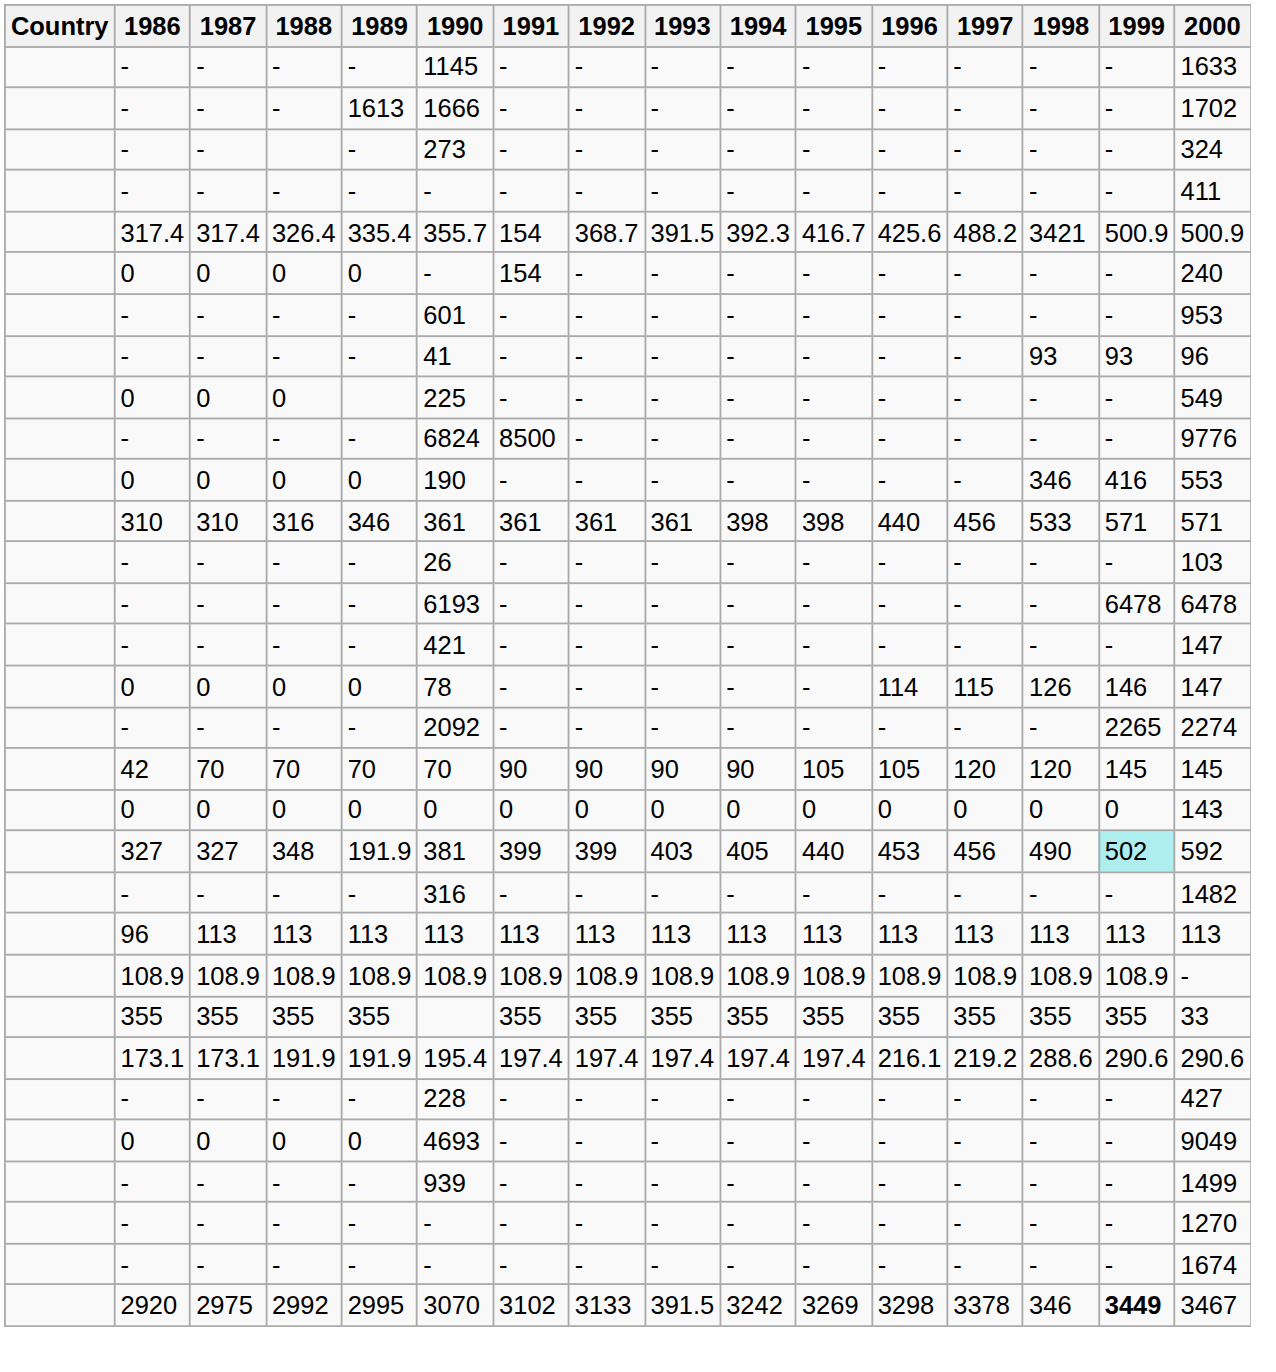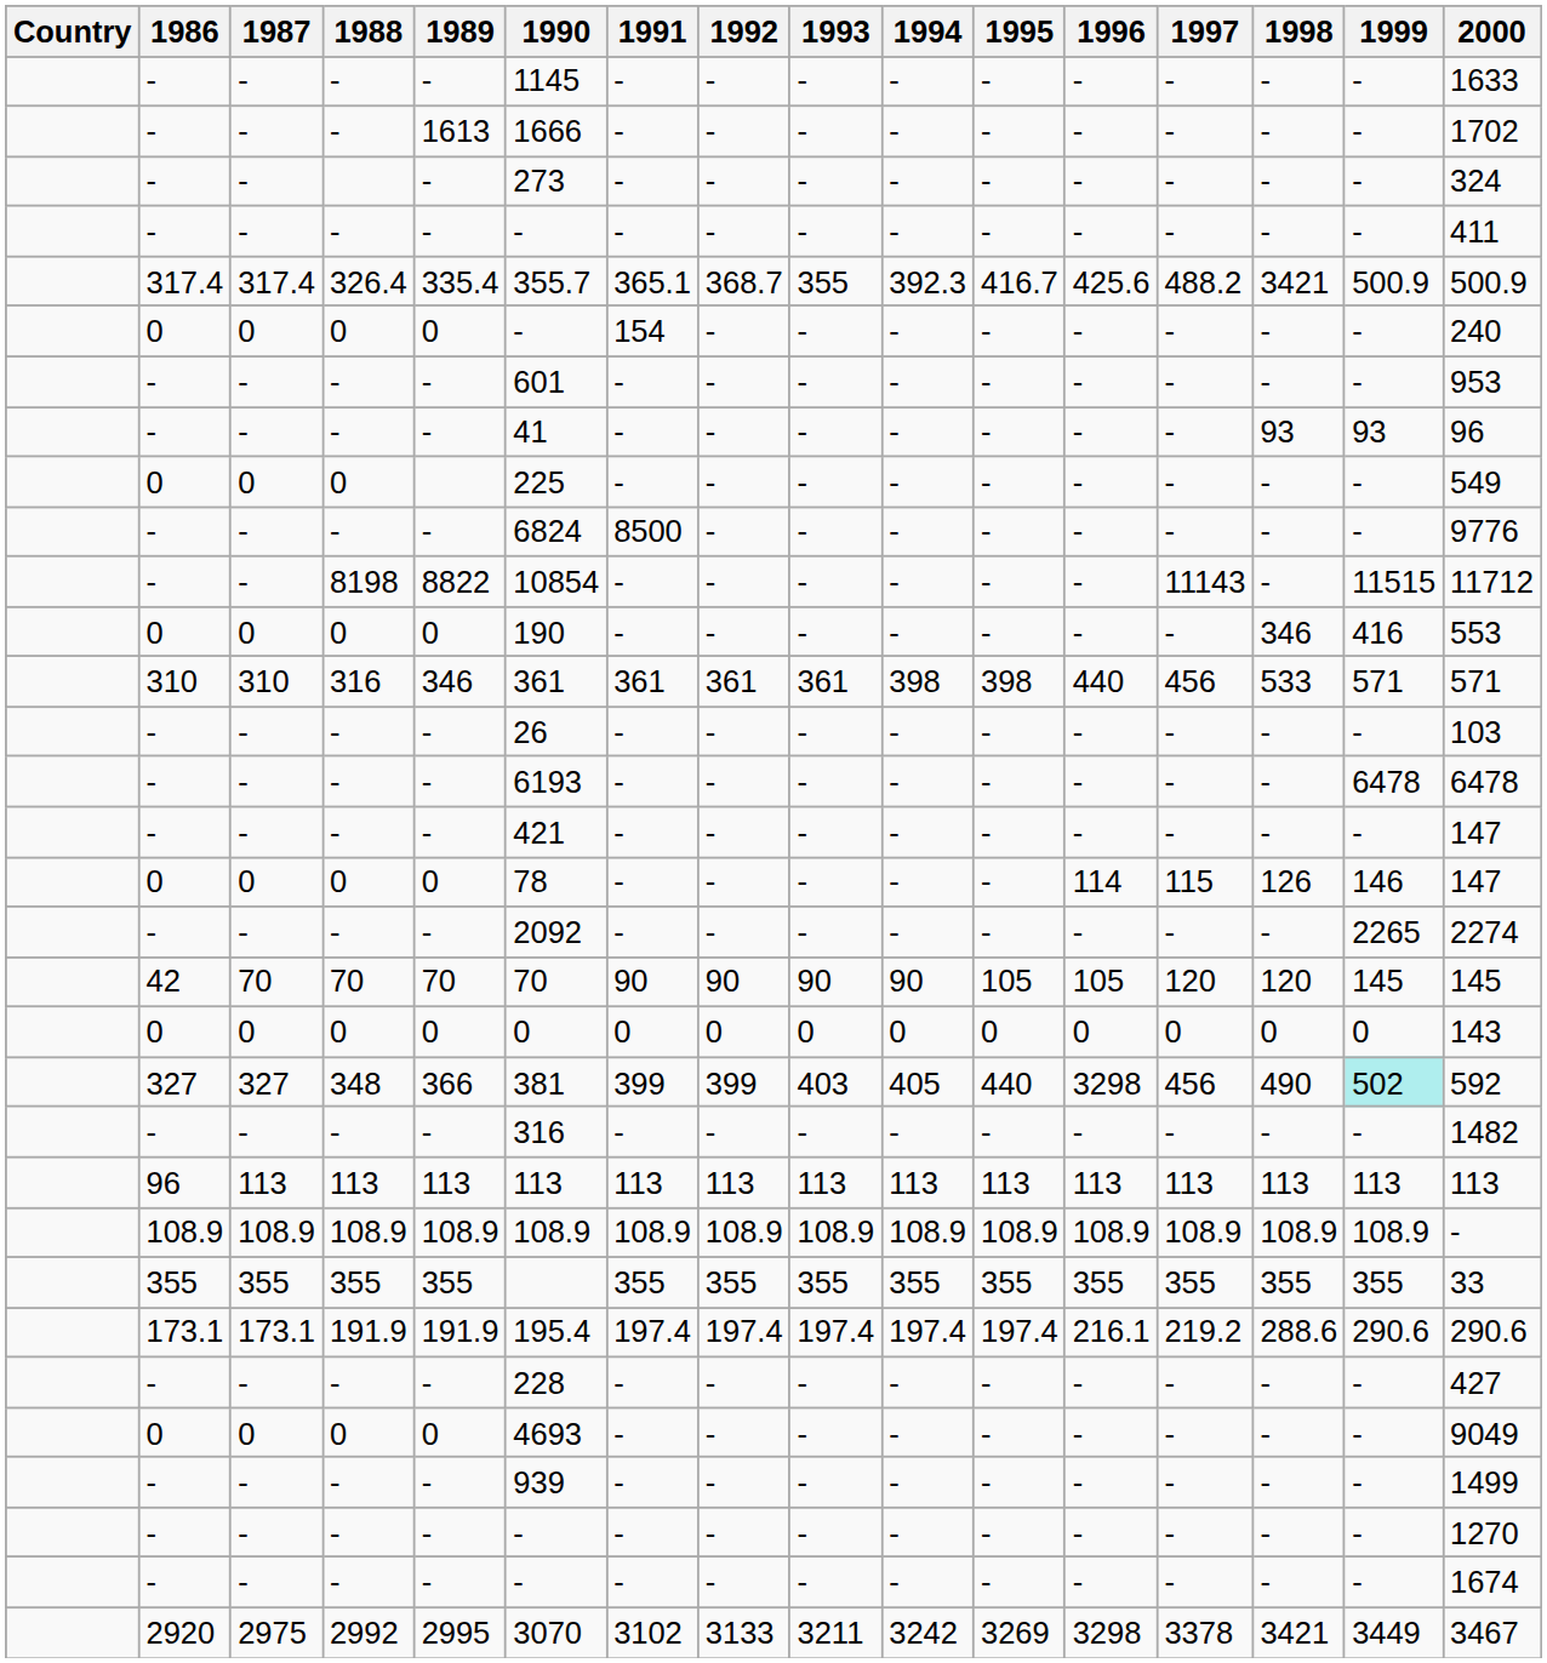 <table class="wikitable sortable mw-collapsible" style=" font-size: 87%;">
 <tr>
 <th>Country</th>
 <th>1986</th>
 <th>1987</th>
 <th>1988</th>
 <th>1989</th>
 <th>1990</th>
 <th>1991</th>
 <th>1992</th>
 <th>1993</th>
 <th>1994</th>
 <th>1995</th>
 <th>1996</th>
 <th>1997</th>
 <th>1998</th>
 <th>1999</th>
 <th>2000</th>
 </tr>
 <tr>
 <td></td>
 <td>-</td>
 <td>-</td>
 <td>-</td>
 <td>-</td>
 <td>1145</td>
 <td>-</td>
 <td>-</td>
 <td>-</td>
 <td>-</td>
 <td>-</td>
 <td>-</td>
 <td>-</td>
 <td>-</td>
 <td>-</td>
 <td>1633</td>
 </tr>
 <tr>
 <td></td>
 <td>-</td>
 <td>-</td>
 <td>-</td>
 <td>1613</td>
 <td>1666</td>
 <td>-</td>
 <td>-</td>
 <td>-</td>
 <td>-</td>
 <td>-</td>
 <td>-</td>
 <td>-</td>
 <td>-</td>
 <td>-</td>
 <td>1702</td>
 </tr>
 <tr>
 <td></td>
 <td>-</td>
 <td>-</td>
 <td></td>
 <td>-</td>
 <td>273</td>
 <td>-</td>
 <td>-</td>
 <td>-</td>
 <td>-</td>
 <td>-</td>
 <td>-</td>
 <td>-</td>
 <td>-</td>
 <td>-</td>
 <td>324</td>
 </tr>
 <tr>
 <td></td>
 <td>-</td>
 <td>-</td>
 <td>-</td>
 <td>-</td>
 <td>-</td>
 <td>-</td>
 <td>-</td>
 <td>-</td>
 <td>-</td>
 <td>-</td>
 <td>-</td>
 <td>-</td>
 <td>-</td>
 <td>-</td>
 <td>411</td>
 </tr>
 <tr>
 <td></td>
 <td>317.4</td>
 <td>317.4</td>
 <td>326.4</td>
 <td>335.4</td>
 <td>355.7</td>
-<td>154</td>
+<td>365.1</td>
 <td>368.7</td>
-<td>391.5</td>
+<td>355</td>
 <td>392.3</td>
 <td>416.7</td>
 <td>425.6</td>
 <td>488.2</td>
 <td>3421</td>
 <td>500.9</td>
 <td>500.9</td>
 </tr>
 <tr>
 <td></td>
 <td>0</td>
 <td>0</td>
 <td>0</td>
 <td>0</td>
 <td>-</td>
 <td>154</td>
 <td>-</td>
 <td>-</td>
 <td>-</td>
 <td>-</td>
 <td>-</td>
 <td>-</td>
 <td>-</td>
 <td>-</td>
 <td>240</td>
 </tr>
 <tr>
 <td></td>
 <td>-</td>
 <td>-</td>
 <td>-</td>
 <td>-</td>
 <td>601</td>
 <td>-</td>
 <td>-</td>
 <td>-</td>
 <td>-</td>
 <td>-</td>
 <td>-</td>
 <td>-</td>
 <td>-</td>
 <td>-</td>
 <td>953</td>
 </tr>
 <tr>
 <td></td>
 <td>-</td>
 <td>-</td>
 <td>-</td>
 <td>-</td>
 <td>41</td>
 <td>-</td>
 <td>-</td>
 <td>-</td>
 <td>-</td>
 <td>-</td>
 <td>-</td>
 <td>-</td>
 <td>93</td>
 <td>93</td>
 <td>96</td>
 </tr>
 <tr>
 <td></td>
 <td>0</td>
 <td>0</td>
 <td>0</td>
 <td></td>
 <td>225</td>
 <td>-</td>
 <td>-</td>
 <td>-</td>
 <td>-</td>
 <td>-</td>
 <td>-</td>
 <td>-</td>
 <td>-</td>
 <td>-</td>
 <td>549</td>
 </tr>
 <tr>
 <td></td>
 <td>-</td>
 <td>-</td>
 <td>-</td>
 <td>-</td>
 <td>6824</td>
 <td>8500</td>
 <td>-</td>
 <td>-</td>
 <td>-</td>
 <td>-</td>
 <td>-</td>
 <td>-</td>
 <td>-</td>
 <td>-</td>
 <td>9776</td>
+</tr>
+<tr>
+<td></td>
+<td>-</td>
+<td>-</td>
+<td>8198</td>
+<td>8822</td>
+<td>10854</td>
+<td>-</td>
+<td>-</td>
+<td>-</td>
+<td>-</td>
+<td>-</td>
+<td>-</td>
+<td>11143</td>
+<td>-</td>
+<td>11515</td>
+<td>11712</td>
 </tr>
 <tr>
 <td></td>
 <td>0</td>
 <td>0</td>
 <td>0</td>
 <td>0</td>
 <td>190</td>
 <td>-</td>
 <td>-</td>
 <td>-</td>
 <td>-</td>
 <td>-</td>
 <td>-</td>
 <td>-</td>
 <td>346</td>
 <td>416</td>
 <td>553</td>
 </tr>
 <tr>
 <td></td>
 <td>310</td>
 <td>310</td>
 <td>316</td>
 <td>346</td>
 <td>361</td>
 <td>361</td>
 <td>361</td>
 <td>361</td>
 <td>398</td>
 <td>398</td>
 <td>440</td>
 <td>456</td>
 <td>533</td>
 <td>571</td>
 <td>571</td>
 </tr>
 <tr>
 <td></td>
 <td>-</td>
 <td>-</td>
 <td>-</td>
 <td>-</td>
 <td>26</td>
 <td>-</td>
 <td>-</td>
 <td>-</td>
 <td>-</td>
 <td>-</td>
 <td>-</td>
 <td>-</td>
 <td>-</td>
 <td>-</td>
 <td>103</td>
 </tr>
 <tr>
 <td></td>
 <td>-</td>
 <td>-</td>
 <td>-</td>
 <td>-</td>
 <td>6193</td>
 <td>-</td>
 <td>-</td>
 <td>-</td>
 <td>-</td>
 <td>-</td>
 <td>-</td>
 <td>-</td>
 <td>-</td>
 <td>6478</td>
 <td>6478</td>
 </tr>
 <tr>
 <td></td>
 <td>-</td>
 <td>-</td>
 <td>-</td>
 <td>-</td>
 <td>421</td>
 <td>-</td>
 <td>-</td>
 <td>-</td>
 <td>-</td>
 <td>-</td>
 <td>-</td>
 <td>-</td>
 <td>-</td>
 <td>-</td>
 <td>147</td>
 </tr>
 <tr>
 <td></td>
 <td>0</td>
 <td>0</td>
 <td>0</td>
 <td>0</td>
 <td>78</td>
 <td>-</td>
 <td>-</td>
 <td>-</td>
 <td>-</td>
 <td>-</td>
 <td>114</td>
 <td>115</td>
 <td>126</td>
 <td>146</td>
 <td>147</td>
 </tr>
 <tr>
 <td></td>
 <td>-</td>
 <td>-</td>
 <td>-</td>
 <td>-</td>
 <td>2092</td>
 <td>-</td>
 <td>-</td>
 <td>-</td>
 <td>-</td>
 <td>-</td>
 <td>-</td>
 <td>-</td>
 <td>-</td>
 <td>2265</td>
 <td>2274</td>
 </tr>
 <tr>
 <td></td>
 <td>42</td>
 <td>70</td>
 <td>70</td>
 <td>70</td>
 <td>70</td>
 <td>90</td>
 <td>90</td>
 <td>90</td>
 <td>90</td>
 <td>105</td>
 <td>105</td>
 <td>120</td>
 <td>120</td>
 <td>145</td>
 <td>145</td>
 </tr>
 <tr>
 <td></td>
 <td>0</td>
 <td>0</td>
 <td>0</td>
 <td>0</td>
 <td>0</td>
 <td>0</td>
 <td>0</td>
 <td>0</td>
 <td>0</td>
 <td>0</td>
 <td>0</td>
 <td>0</td>
 <td>0</td>
 <td>0</td>
 <td>143</td>
 </tr>
 <tr>
 <td></td>
 <td>327</td>
 <td>327</td>
 <td>348</td>
-<td>191.9</td>
+<td>366</td>
 <td>381</td>
 <td>399</td>
 <td>399</td>
 <td>403</td>
 <td>405</td>
 <td>440</td>
-<td>453</td>
+<td>3298</td>
 <td>456</td>
 <td>490</td>
 <td style="background: paleturquoise;">502</td>
 <td>592</td>
 </tr>
 <tr>
 <td></td>
 <td>-</td>
 <td>-</td>
 <td>-</td>
 <td>-</td>
 <td>316</td>
 <td>-</td>
 <td>-</td>
 <td>-</td>
 <td>-</td>
 <td>-</td>
 <td>-</td>
 <td>-</td>
 <td>-</td>
 <td>-</td>
 <td>1482</td>
 </tr>
 <tr>
 <td></td>
 <td>96</td>
 <td>113</td>
 <td>113</td>
 <td>113</td>
 <td>113</td>
 <td>113</td>
 <td>113</td>
 <td>113</td>
 <td>113</td>
 <td>113</td>
 <td>113</td>
 <td>113</td>
 <td>113</td>
 <td>113</td>
 <td>113</td>
 </tr>
 <tr>
 <td></td>
 <td>108.9</td>
 <td>108.9</td>
 <td>108.9</td>
 <td>108.9</td>
 <td>108.9</td>
 <td>108.9</td>
 <td>108.9</td>
 <td>108.9</td>
 <td>108.9</td>
 <td>108.9</td>
 <td>108.9</td>
 <td>108.9</td>
 <td>108.9</td>
 <td>108.9</td>
 <td>-</td>
 </tr>
 <tr>
 <td></td>
 <td>355</td>
 <td>355</td>
 <td>355</td>
 <td>355</td>
 <td></td>
 <td>355</td>
 <td>355</td>
 <td>355</td>
 <td>355</td>
 <td>355</td>
 <td>355</td>
 <td>355</td>
 <td>355</td>
 <td>355</td>
 <td>33</td>
 </tr>
 <tr>
 <td></td>
 <td>173.1</td>
 <td>173.1</td>
 <td>191.9</td>
 <td>191.9</td>
 <td>195.4</td>
 <td>197.4</td>
 <td>197.4</td>
 <td>197.4</td>
 <td>197.4</td>
 <td>197.4</td>
 <td>216.1</td>
 <td>219.2</td>
 <td>288.6</td>
 <td>290.6</td>
 <td>290.6</td>
 </tr>
 <tr>
 <td></td>
 <td>-</td>
 <td>-</td>
 <td>-</td>
 <td>-</td>
 <td>228</td>
 <td>-</td>
 <td>-</td>
 <td>-</td>
 <td>-</td>
 <td>-</td>
 <td>-</td>
 <td>-</td>
 <td>-</td>
 <td>-</td>
 <td>427</td>
 </tr>
 <tr>
 <td></td>
 <td>0</td>
 <td>0</td>
 <td>0</td>
 <td>0</td>
 <td>4693</td>
 <td>-</td>
 <td>-</td>
 <td>-</td>
 <td>-</td>
 <td>-</td>
 <td>-</td>
 <td>-</td>
 <td>-</td>
 <td>-</td>
 <td>9049</td>
 </tr>
 <tr>
 <td></td>
 <td>-</td>
 <td>-</td>
 <td>-</td>
 <td>-</td>
 <td>939</td>
 <td>-</td>
 <td>-</td>
 <td>-</td>
 <td>-</td>
 <td>-</td>
 <td>-</td>
 <td>-</td>
 <td>-</td>
 <td>-</td>
 <td>1499</td>
 </tr>
 <tr>
 <td></td>
 <td>-</td>
 <td>-</td>
 <td>-</td>
 <td>-</td>
 <td>-</td>
 <td>-</td>
 <td>-</td>
 <td>-</td>
 <td>-</td>
 <td>-</td>
 <td>-</td>
 <td>-</td>
 <td>-</td>
 <td>-</td>
 <td>1270</td>
 </tr>
 <tr>
 <td></td>
 <td>-</td>
 <td>-</td>
 <td>-</td>
 <td>-</td>
 <td>-</td>
 <td>-</td>
 <td>-</td>
 <td>-</td>
 <td>-</td>
 <td>-</td>
 <td>-</td>
 <td>-</td>
 <td>-</td>
 <td>-</td>
 <td>1674</td>
 </tr>
 <tr>
 <td></td>
 <td>2920</td>
 <td>2975</td>
 <td>2992</td>
 <td>2995</td>
 <td>3070</td>
 <td>3102</td>
 <td>3133</td>
-<td>391.5</td>
+<td>3211</td>
 <td>3242</td>
 <td>3269</td>
 <td>3298</td>
 <td>3378</td>
-<td>346</td>
-<td><strong>3449</strong></td>
+<td>3421</td>
+<td>3449</td>
 <td>3467</td>
 </tr>
 </table>
